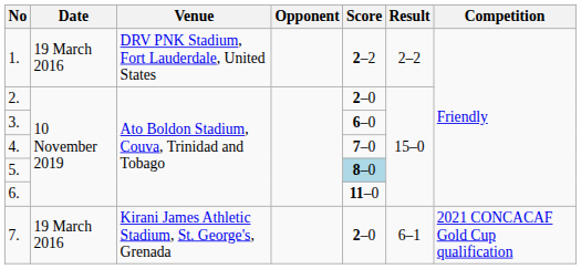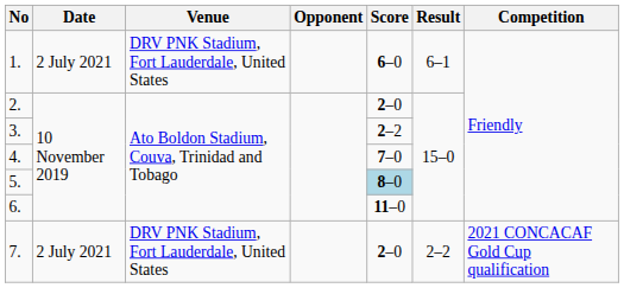 <table class="wikitable" style="font-size:100%;">
 <tr>
 <th>No</th>
 <th>Date</th>
 <th>Venue</th>
 <th>Opponent</th>
 <th>Score</th>
 <th>Result</th>
 <th>Competition</th>
 </tr>
 <tr>
 <td>1.</td>
-<td>19 March 2016</td>
+<td>2 July 2021</td>
 <td><a href='#'>DRV PNK Stadium</a>, <a href='#'>Fort Lauderdale</a>, United States</td>
 <td></td>
-<td align="center"><strong>2</strong>–2</td>
-<td align="center">2–2</td>
+<td align="center"><strong>6</strong>–0</td>
+<td align=center>6–1</td>
 <td rowspan="6"><a href='#'>Friendly</a></td>
 </tr>
 <tr>
 <td>2.</td>
 <td rowspan="5">10 November 2019</td>
 <td rowspan="5"><a href='#'>Ato Boldon Stadium</a>, <a href='#'>Couva</a>, Trinidad and Tobago</td>
 <td rowspan="5"></td>
 <td align="center"><strong>2</strong>–0</td>
 <td rowspan="5" align="center">15–0</td>
 </tr>
 <tr>
 <td>3.</td>
-<td align="center"><strong>6</strong>–0</td>
+<td align="center"><strong>2</strong>–2</td>
 </tr>
 <tr>
 <td>4.</td>
 <td align="center"><strong>7</strong>–0</td>
 </tr>
 <tr>
 <td>5.</td>
 <td align="center" style="background: lightblue;"><strong>8</strong>–0</td>
 </tr>
 <tr>
 <td>6.</td>
 <td align="center"><strong>11</strong>–0</td>
 </tr>
 <tr>
 <td>7.</td>
-<td>19 March 2016</td>
-<td><a href='#'>Kirani James Athletic Stadium</a>, <a href='#'>St. George's</a>, Grenada</td>
+<td>2 July 2021</td>
+<td><a href='#'>DRV PNK Stadium</a>, <a href='#'>Fort Lauderdale</a>, United States</td>
 <td></td>
 <td align=center><strong>2</strong>–0</td>
-<td align=center>6–1</td>
+<td align="center">2–2</td>
 <td><a href='#'>2021 CONCACAF Gold Cup qualification</a></td>
 </tr>
 </table>
